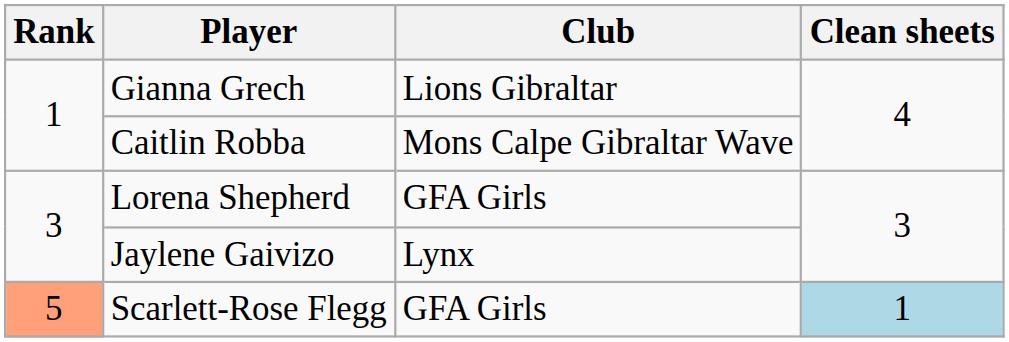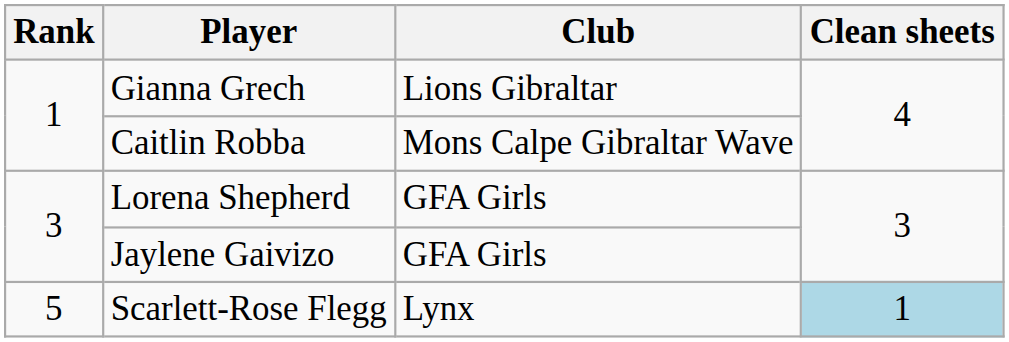 <table class="wikitable" style="text-align:center">
 <tr>
 <th>Rank</th>
 <th>Player</th>
 <th>Club</th>
 <th>Clean sheets</th>
 </tr>
 <tr>
 <td rowspan=2>1</td>
 <td align="left"> Gianna Grech</td>
 <td align="left">Lions Gibraltar</td>
 <td rowspan=2>4</td>
 </tr>
 <tr>
 <td align="left"> Caitlin Robba</td>
 <td align="left">Mons Calpe Gibraltar Wave</td>
 </tr>
 <tr>
 <td rowspan=2>3</td>
 <td align="left"> Lorena Shepherd</td>
 <td align="left">GFA Girls</td>
 <td rowspan=2>3</td>
 </tr>
 <tr>
 <td align="left"> Jaylene Gaivizo</td>
-<td align="left">Lynx</td>
+<td align="left">GFA Girls</td>
 </tr>
 <tr>
-<td rowspan=1 style="background: lightsalmon;">5</td>
+<td rowspan=1>5</td>
 <td align="left"> Scarlett-Rose Flegg</td>
-<td align="left">GFA Girls</td>
+<td align="left">Lynx</td>
 <td rowspan=1 style="background: lightblue;">1</td>
 </tr>
 </table>
